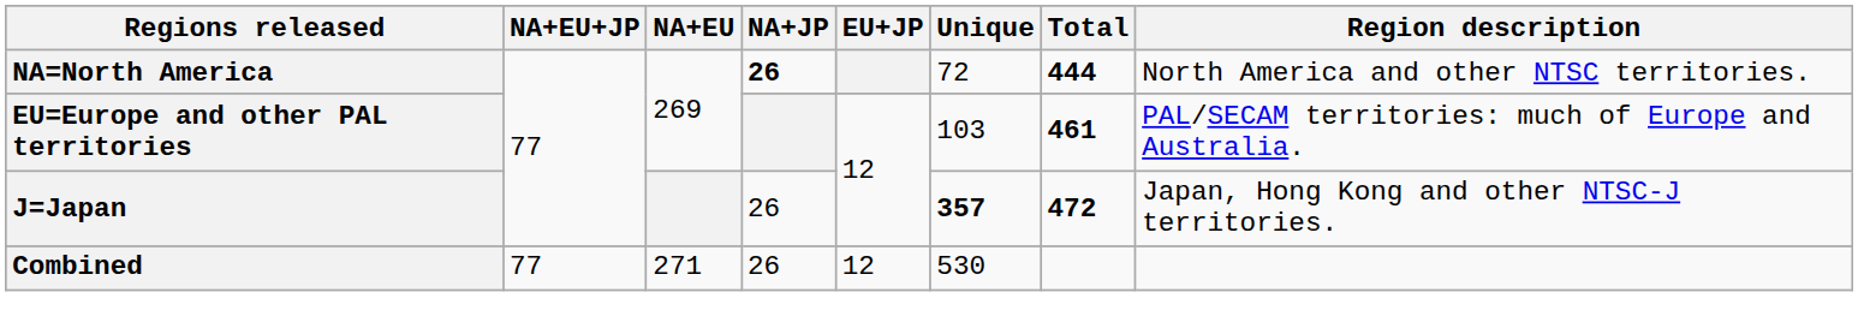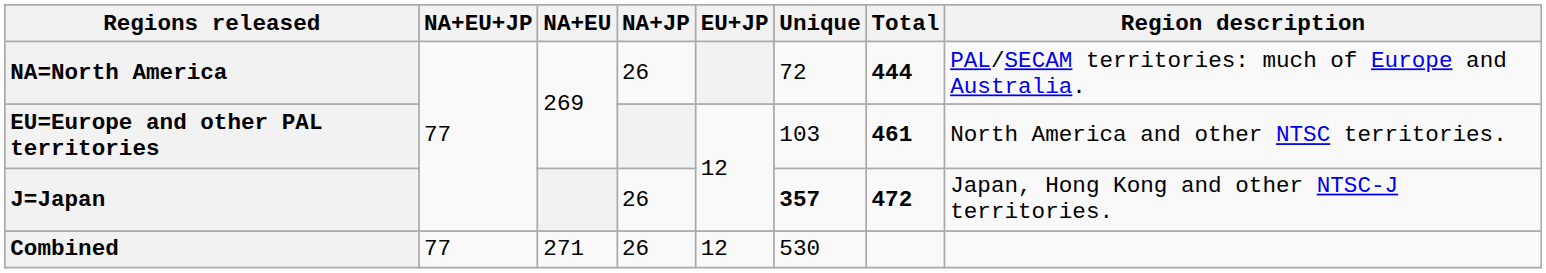 <table id= "region" class="wikitable" style="margin:1em auto;">
 <tr>
 <th>Regions released</th>
 <th>NA+EU+JP</th>
 <th>NA+EU</th>
 <th>NA+JP</th>
 <th>EU+JP</th>
 <th>Unique</th>
 <th>Total</th>
 <th>Region description</th>
 </tr>
 <tr>
 <th style="text-align:left;">NA=North America</th>
 <td rowspan="3">77</td>
 <td rowspan="2">269</td>
-<td><strong>26</strong></td>
+<td>26</td>
 <th></th>
 <td>72</td>
 <td><strong>444</strong></td>
-<td>North America and other <a href='#'>NTSC</a> territories.</td>
+<td><a href='#'>PAL</a>/<a href='#'>SECAM</a> territories: much of <a href='#'>Europe</a> and <a href='#'>Australia</a>.</td>
 </tr>
 <tr>
 <th style="text-align:left;">EU=Europe and other PAL territories</th>
 <th></th>
 <td rowspan="2">12</td>
 <td>103</td>
 <td><strong>461</strong></td>
-<td><a href='#'>PAL</a>/<a href='#'>SECAM</a> territories: much of <a href='#'>Europe</a> and <a href='#'>Australia</a>.</td>
+<td>North America and other <a href='#'>NTSC</a> territories.</td>
 </tr>
 <tr>
 <th style="text-align:left;">J=Japan</th>
 <th></th>
 <td>26</td>
 <td><strong>357</strong></td>
 <td><strong>472</strong></td>
 <td>Japan, Hong Kong and other <a href='#'>NTSC-J</a> territories.</td>
 </tr>
 <tr>
 <th style="text-align:left;">Combined</th>
 <td>77</td>
 <td>271</td>
 <td>26</td>
 <td>12</td>
 <td>530</td>
 <td><strong></strong></td>
 <td></td>
 </tr>
 </table>
